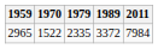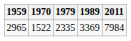 <table class="wikitable">
 <tr>
 <th>1959</th>
 <th>1970</th>
 <th>1979</th>
 <th>1989</th>
 <th>2011</th>
 </tr>
 <tr>
 <td>2965</td>
 <td>1522</td>
 <td>2335</td>
-<td>3372</td>
+<td>3369</td>
 <td>7984</td>
 </tr>
 </table>
